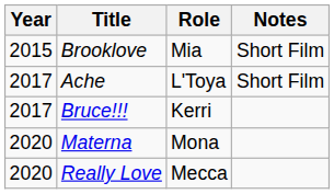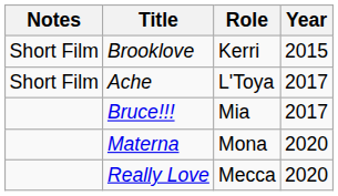 <table class="wikitable">
 <tr>
-<th>Year</th>
+<th>Notes</th>
 <th>Title</th>
 <th>Role</th>
-<th>Notes</th>
+<th>Year</th>
 </tr>
 <tr>
+<td>Short Film</td>
+<td><em>Brooklove</em></td>
+<td>Kerri</td>
 <td>2015</td>
-<td><em>Brooklove</em></td>
-<td>Mia</td>
-<td>Short Film</td>
 </tr>
 <tr>
-<td>2017</td>
+<td>Short Film</td>
 <td><em>Ache</em></td>
 <td>L'Toya</td>
-<td>Short Film</td>
+<td>2017</td>
 </tr>
 <tr>
+<td></td>
+<td><em><a href='#'>Bruce!!!</a></em></td>
+<td>Mia</td>
 <td>2017</td>
-<td><em><a href='#'>Bruce!!!</a></em></td>
-<td>Kerri</td>
-<td></td>
 </tr>
 <tr>
-<td>2020</td>
+<td></td>
 <td><em><a href='#'>Materna</a></em></td>
 <td>Mona</td>
-<td></td>
+<td>2020</td>
 </tr>
 <tr>
-<td>2020</td>
+<td></td>
 <td><em><a href='#'>Really Love</a></em></td>
 <td>Mecca</td>
-<td></td>
+<td>2020</td>
 </tr>
 </table>
